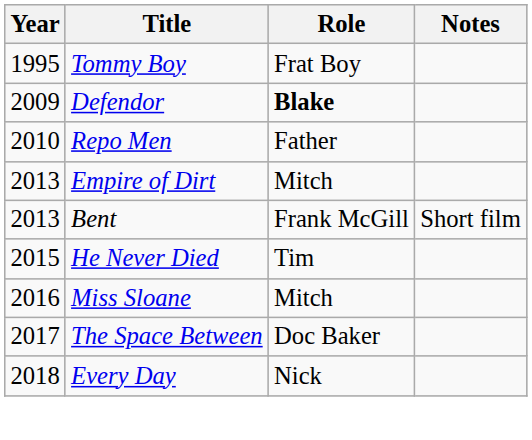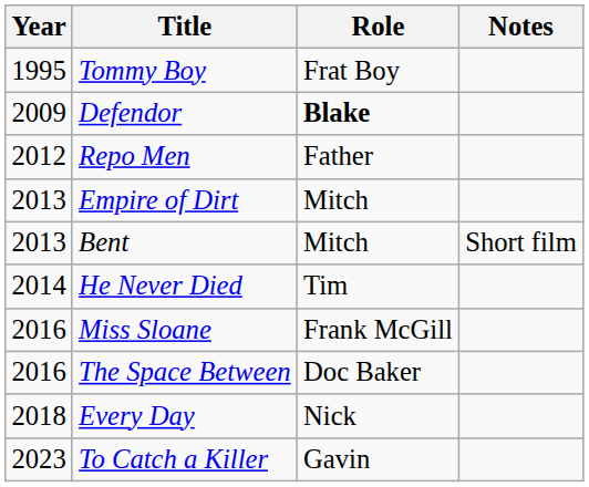 <table class="wikitable sortable">
 <tr>
 <th>Year</th>
 <th>Title</th>
 <th>Role</th>
 <th class="unsortable">Notes</th>
 </tr>
 <tr>
 <td>1995</td>
 <td><em><a href='#'>Tommy Boy</a></em></td>
 <td>Frat Boy</td>
 <td></td>
 </tr>
 <tr>
 <td>2009</td>
 <td><em><a href='#'>Defendor</a></em></td>
 <td><strong>Blake</strong></td>
 <td></td>
 </tr>
 <tr>
-<td>2010</td>
+<td>2012</td>
 <td><em><a href='#'>Repo Men</a></em></td>
 <td>Father</td>
 <td></td>
 </tr>
 <tr>
 <td>2013</td>
 <td><em><a href='#'>Empire of Dirt</a></em></td>
 <td>Mitch</td>
 <td></td>
 </tr>
 <tr>
 <td>2013</td>
 <td><em>Bent</em></td>
-<td>Frank McGill</td>
+<td>Mitch</td>
 <td>Short film</td>
 </tr>
 <tr>
-<td>2015</td>
+<td>2014</td>
 <td><em><a href='#'>He Never Died</a></em></td>
 <td>Tim</td>
 <td></td>
 </tr>
 <tr>
 <td>2016</td>
 <td><em><a href='#'>Miss Sloane</a></em></td>
-<td>Mitch</td>
+<td>Frank McGill</td>
 <td></td>
 </tr>
 <tr>
-<td>2017</td>
+<td>2016</td>
 <td data-sort-value="Space Between, The"><em><a href='#'>The Space Between</a></em></td>
 <td>Doc Baker</td>
 <td></td>
 </tr>
 <tr>
 <td>2018</td>
 <td><em><a href='#'>Every Day</a></em></td>
 <td>Nick</td>
 <td></td>
 </tr>
+<tr>
+<td>2023</td>
+<td><em><a href='#'>To Catch a Killer</a></em></td>
+<td>Gavin</td>
+<td></td>
+</tr>
 </table>
